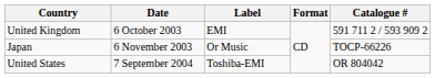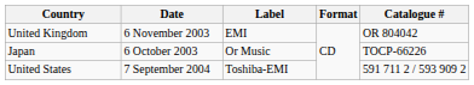 <table class="wikitable">
 <tr>
 <th width="150px">Country</th>
 <th width="130px">Date</th>
 <th width="120px">Label</th>
 <th>Format</th>
 <th>Catalogue #</th>
 </tr>
 <tr>
 <td>United Kingdom</td>
-<td>6 October 2003</td>
+<td>6 November 2003</td>
 <td>EMI</td>
 <td rowspan="3">CD</td>
-<td>591 711 2 / 593 909 2</td>
+<td>OR 804042</td>
 </tr>
 <tr>
 <td>Japan</td>
-<td>6 November 2003</td>
+<td>6 October 2003</td>
 <td>Or Music</td>
 <td>TOCP-66226</td>
 </tr>
 <tr>
 <td>United States</td>
 <td>7 September 2004</td>
 <td>Toshiba-EMI</td>
-<td>OR 804042</td>
+<td>591 711 2 / 593 909 2</td>
 </tr>
 </table>
